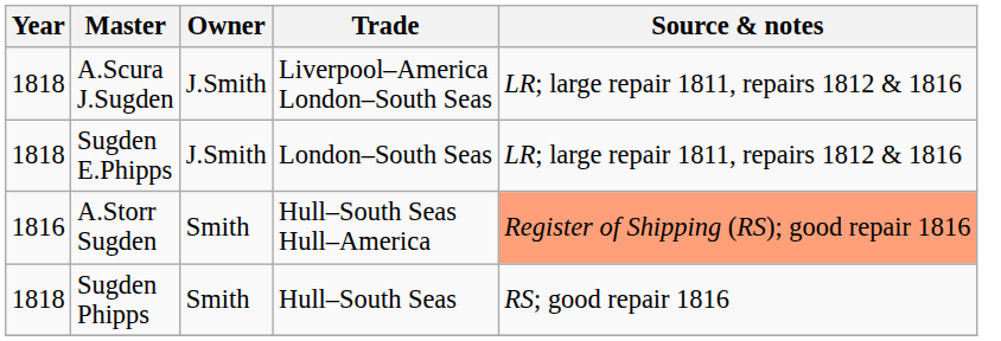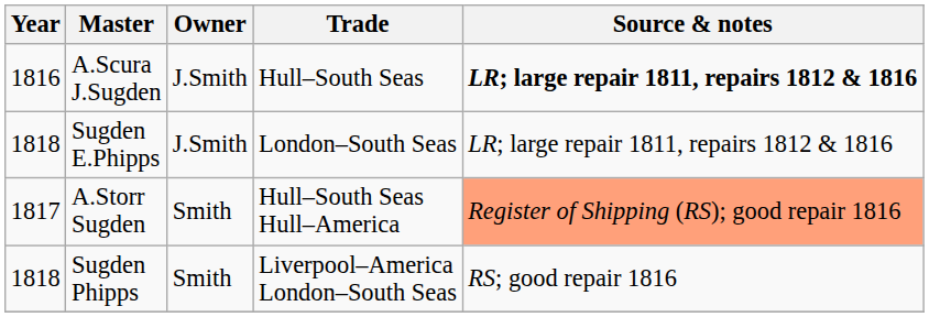 <table class="wikitable">
 <tr>
 <th>Year</th>
 <th>Master</th>
 <th>Owner</th>
 <th>Trade</th>
 <th>Source & notes</th>
 </tr>
 <tr>
-<td>1818</td>
+<td>1816</td>
 <td>A.Scura<br>J.Sugden</td>
 <td>J.Smith</td>
-<td>Liverpool–America<br>London–South Seas</td>
-<td><em>LR</em>; large repair 1811, repairs 1812 & 1816</td>
+<td>Hull–South Seas</td>
+<td><strong><em>LR</em>; large repair 1811, repairs 1812 & 1816</strong></td>
 </tr>
 <tr>
 <td>1818</td>
 <td>Sugden<br>E.Phipps</td>
 <td>J.Smith</td>
 <td>London–South Seas</td>
 <td><em>LR</em>; large repair 1811, repairs 1812 & 1816</td>
 </tr>
 <tr>
-<td>1816</td>
+<td>1817</td>
 <td>A.Storr<br>Sugden</td>
 <td>Smith</td>
 <td>Hull–South Seas<br>Hull–America</td>
 <td style="background: lightsalmon;"><em>Register of Shipping</em> (<em>RS</em>); good repair 1816</td>
 </tr>
 <tr>
 <td>1818</td>
 <td>Sugden<br>Phipps</td>
 <td>Smith</td>
-<td>Hull–South Seas</td>
+<td>Liverpool–America<br>London–South Seas</td>
 <td><em>RS</em>; good repair 1816</td>
 </tr>
 <tr>
 </tr>
 </table>
